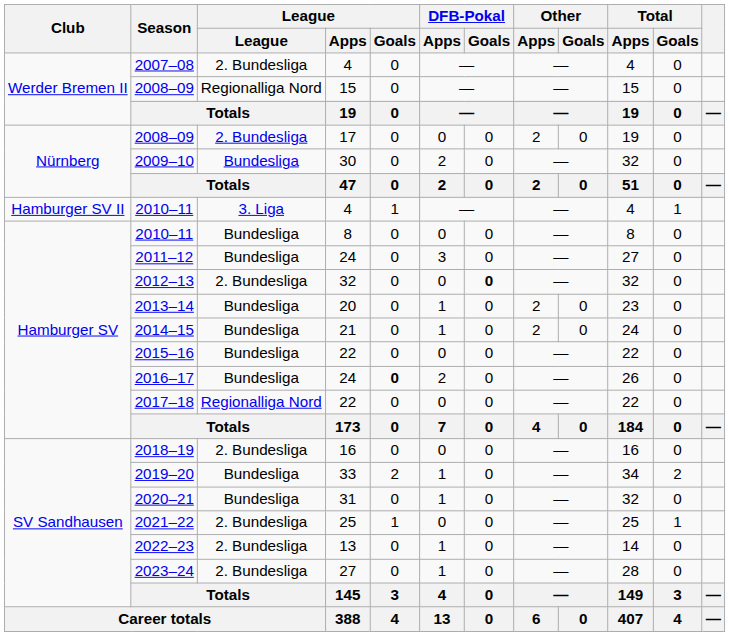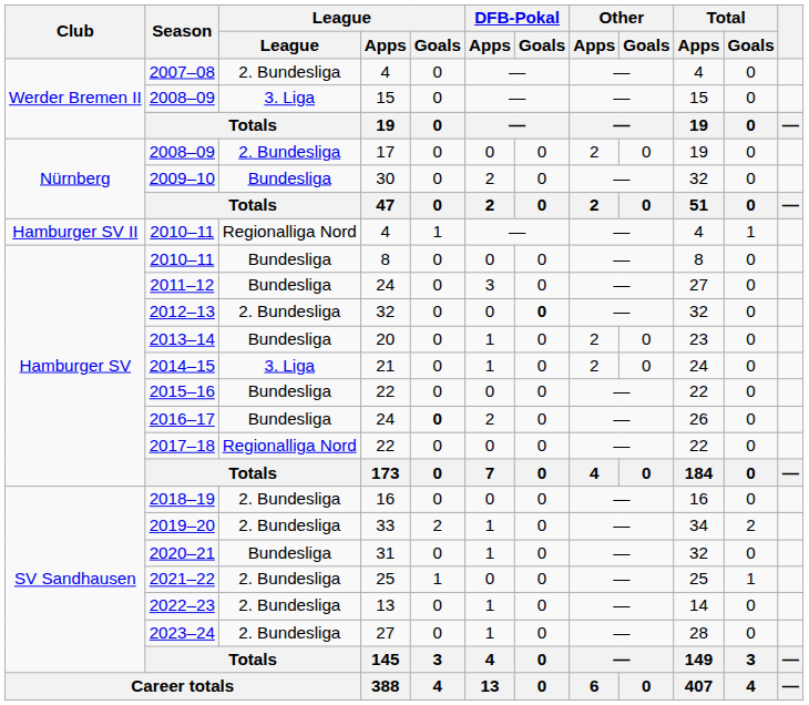 <table class="wikitable" style="text-align:center">
 <tr>
 <th rowspan="2">Club</th>
 <th rowspan="2">Season</th>
 <th colspan="3">League</th>
 <th colspan="2"><a href='#'>DFB-Pokal</a></th>
 <th colspan="2">Other</th>
 <th colspan="2">Total</th>
 <th rowspan="2"></th>
 </tr>
 <tr>
 <th>League</th>
 <th>Apps</th>
 <th>Goals</th>
 <th>Apps</th>
 <th>Goals</th>
 <th>Apps</th>
 <th>Goals</th>
 <th>Apps</th>
 <th>Goals</th>
 </tr>
 <tr>
 <td rowspan="3"><a href='#'>Werder Bremen II</a></td>
 <td><a href='#'>2007–08</a></td>
 <td>2. Bundesliga</td>
 <td>4</td>
 <td>0</td>
 <td colspan="2">—</td>
 <td colspan="2">—</td>
 <td>4</td>
 <td>0</td>
 <td></td>
 </tr>
 <tr>
 <td><a href='#'>2008–09</a></td>
-<td>Regionalliga Nord</td>
+<td><a href='#'>3. Liga</a></td>
 <td>15</td>
 <td>0</td>
 <td colspan="2">—</td>
 <td colspan="2">—</td>
 <td>15</td>
 <td>0</td>
 <td></td>
 </tr>
 <tr>
 <th colspan="2">Totals</th>
 <th>19</th>
 <th>0</th>
 <th colspan="2">—</th>
 <th colspan="2">—</th>
 <th>19</th>
 <th>0</th>
 <th>—</th>
 </tr>
 <tr>
 <td rowspan="3"><a href='#'>Nürnberg</a></td>
 <td><a href='#'>2008–09</a></td>
 <td><a href='#'>2. Bundesliga</a></td>
 <td>17</td>
 <td>0</td>
 <td>0</td>
 <td>0</td>
 <td>2</td>
 <td>0</td>
 <td>19</td>
 <td>0</td>
 <td></td>
 </tr>
 <tr>
 <td><a href='#'>2009–10</a></td>
 <td><a href='#'>Bundesliga</a></td>
 <td>30</td>
 <td>0</td>
 <td>2</td>
 <td>0</td>
 <td colspan="2">—</td>
 <td>32</td>
 <td>0</td>
 <td></td>
 </tr>
 <tr>
 <th colspan="2">Totals</th>
 <th>47</th>
 <th>0</th>
 <th>2</th>
 <th>0</th>
 <th>2</th>
 <th>0</th>
 <th>51</th>
 <th>0</th>
 <th>—</th>
 </tr>
 <tr>
 <td><a href='#'>Hamburger SV II</a></td>
 <td><a href='#'>2010–11</a></td>
-<td><a href='#'>3. Liga</a></td>
+<td>Regionalliga Nord</td>
 <td>4</td>
 <td>1</td>
 <td colspan="2">—</td>
 <td colspan="2">—</td>
 <td>4</td>
 <td>1</td>
 <td></td>
 </tr>
 <tr>
 <td rowspan="9"><a href='#'>Hamburger SV</a></td>
 <td><a href='#'>2010–11</a></td>
 <td>Bundesliga</td>
 <td>8</td>
 <td>0</td>
 <td>0</td>
 <td>0</td>
 <td colspan="2">—</td>
 <td>8</td>
 <td>0</td>
 <td></td>
 </tr>
 <tr>
 <td><a href='#'>2011–12</a></td>
 <td>Bundesliga</td>
 <td>24</td>
 <td>0</td>
 <td>3</td>
 <td>0</td>
 <td colspan="2">—</td>
 <td>27</td>
 <td>0</td>
 <td></td>
 </tr>
 <tr>
 <td><a href='#'>2012–13</a></td>
 <td>2. Bundesliga</td>
 <td>32</td>
 <td>0</td>
 <td>0</td>
 <td><strong>0</strong></td>
 <td colspan="2">—</td>
 <td>32</td>
 <td>0</td>
 <td></td>
 </tr>
 <tr>
 <td><a href='#'>2013–14</a></td>
 <td>Bundesliga</td>
 <td>20</td>
 <td>0</td>
 <td>1</td>
 <td>0</td>
 <td>2</td>
 <td>0</td>
 <td>23</td>
 <td>0</td>
 <td></td>
 </tr>
 <tr>
 <td><a href='#'>2014–15</a></td>
-<td>Bundesliga</td>
+<td><a href='#'>3. Liga</a></td>
 <td>21</td>
 <td>0</td>
 <td>1</td>
 <td>0</td>
 <td>2</td>
 <td>0</td>
 <td>24</td>
 <td>0</td>
 <td></td>
 </tr>
 <tr>
 <td><a href='#'>2015–16</a></td>
 <td>Bundesliga</td>
 <td>22</td>
 <td>0</td>
 <td>0</td>
 <td>0</td>
 <td colspan="2">—</td>
 <td>22</td>
 <td>0</td>
 <td></td>
 </tr>
 <tr>
 <td><a href='#'>2016–17</a></td>
 <td>Bundesliga</td>
 <td>24</td>
 <td><strong>0</strong></td>
 <td>2</td>
 <td>0</td>
 <td colspan="2">—</td>
 <td>26</td>
 <td>0</td>
 <td></td>
 </tr>
 <tr>
 <td><a href='#'>2017–18</a></td>
 <td><a href='#'>Regionalliga Nord</a></td>
 <td>22</td>
 <td>0</td>
 <td>0</td>
 <td>0</td>
 <td colspan="2">—</td>
 <td>22</td>
 <td>0</td>
 <td></td>
 </tr>
 <tr>
 <th colspan="2">Totals</th>
 <th>173</th>
 <th>0</th>
 <th>7</th>
 <th>0</th>
 <th>4</th>
 <th>0</th>
 <th>184</th>
 <th>0</th>
 <th>—</th>
 </tr>
 <tr>
 <td rowspan="7"><a href='#'>SV Sandhausen</a></td>
 <td><a href='#'>2018–19</a></td>
 <td>2. Bundesliga</td>
 <td>16</td>
 <td>0</td>
 <td>0</td>
 <td>0</td>
 <td colspan="2">—</td>
 <td>16</td>
 <td>0</td>
 <td></td>
 </tr>
 <tr>
 <td><a href='#'>2019–20</a></td>
-<td>Bundesliga</td>
+<td>2. Bundesliga</td>
 <td>33</td>
 <td>2</td>
 <td>1</td>
 <td>0</td>
 <td colspan="2">—</td>
 <td>34</td>
 <td>2</td>
 <td></td>
 </tr>
 <tr>
 <td><a href='#'>2020–21</a></td>
 <td>Bundesliga</td>
 <td>31</td>
 <td>0</td>
 <td>1</td>
 <td>0</td>
 <td colspan="2">—</td>
 <td>32</td>
 <td>0</td>
 <td></td>
 </tr>
 <tr>
 <td><a href='#'>2021–22</a></td>
 <td>2. Bundesliga</td>
 <td>25</td>
 <td>1</td>
 <td>0</td>
 <td>0</td>
 <td colspan="2">—</td>
 <td>25</td>
 <td>1</td>
 <td></td>
 </tr>
 <tr>
 <td><a href='#'>2022–23</a></td>
 <td>2. Bundesliga</td>
 <td>13</td>
 <td>0</td>
 <td>1</td>
 <td>0</td>
 <td colspan="2">—</td>
 <td>14</td>
 <td>0</td>
 <td></td>
 </tr>
 <tr>
 <td><a href='#'>2023–24</a></td>
 <td>2. Bundesliga</td>
 <td>27</td>
 <td>0</td>
 <td>1</td>
 <td>0</td>
 <td colspan="2">—</td>
 <td>28</td>
 <td>0</td>
 <td></td>
 </tr>
 <tr>
 <th colspan="2">Totals</th>
 <th>145</th>
 <th>3</th>
 <th>4</th>
 <th>0</th>
 <th colspan="2">—</th>
 <th>149</th>
 <th>3</th>
 <th>—</th>
 </tr>
 <tr>
 <th colspan="3">Career totals</th>
 <th>388</th>
 <th>4</th>
 <th>13</th>
 <th>0</th>
 <th>6</th>
 <th>0</th>
 <th>407</th>
 <th>4</th>
 <th>—</th>
 </tr>
 </table>
